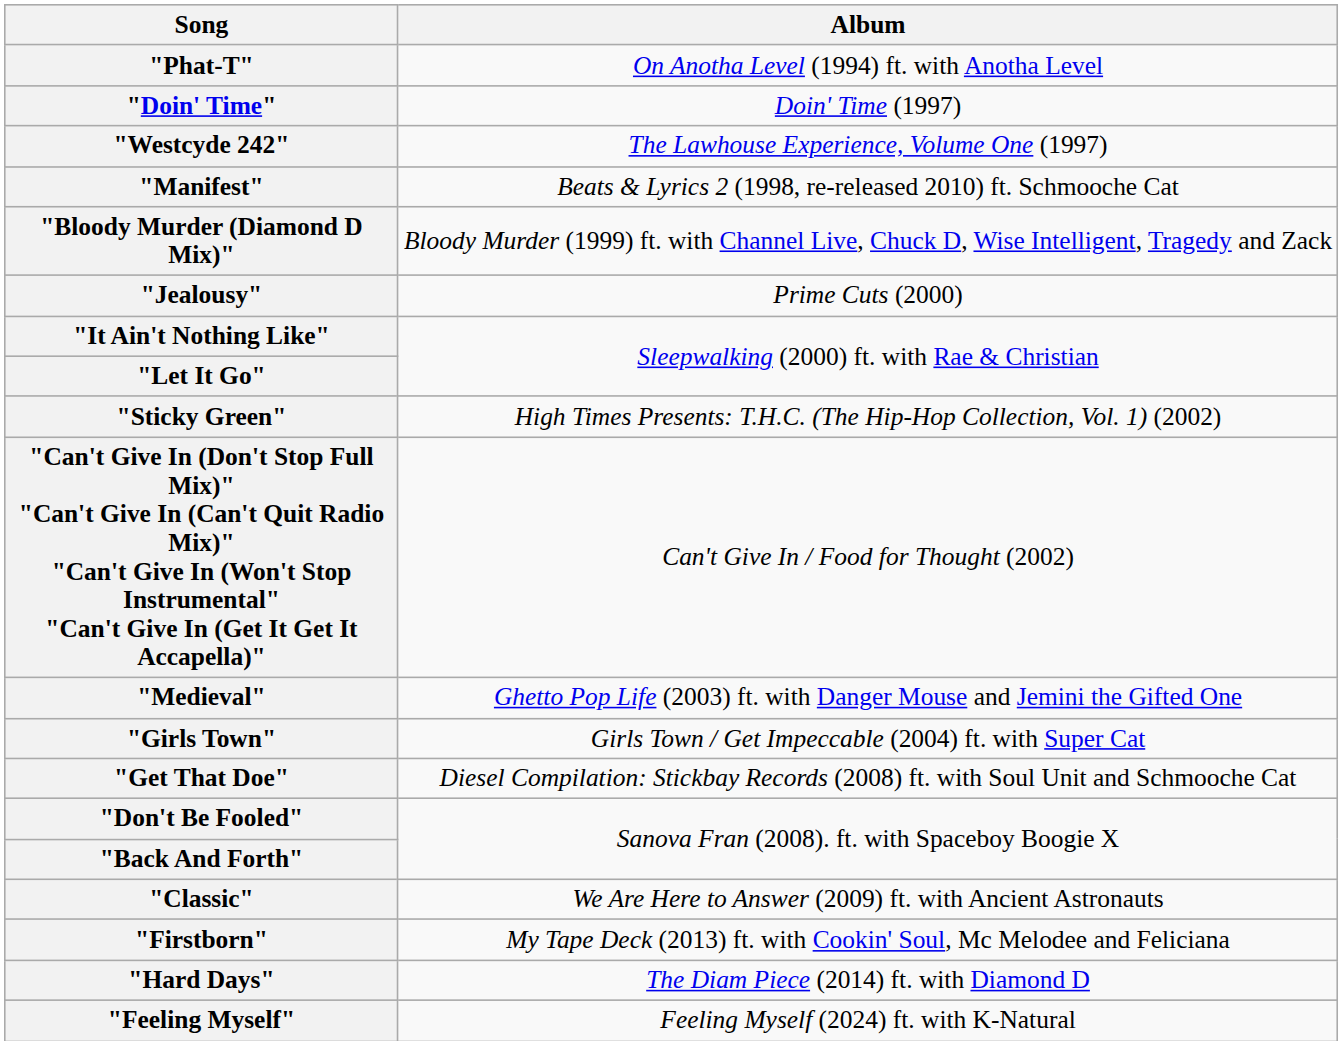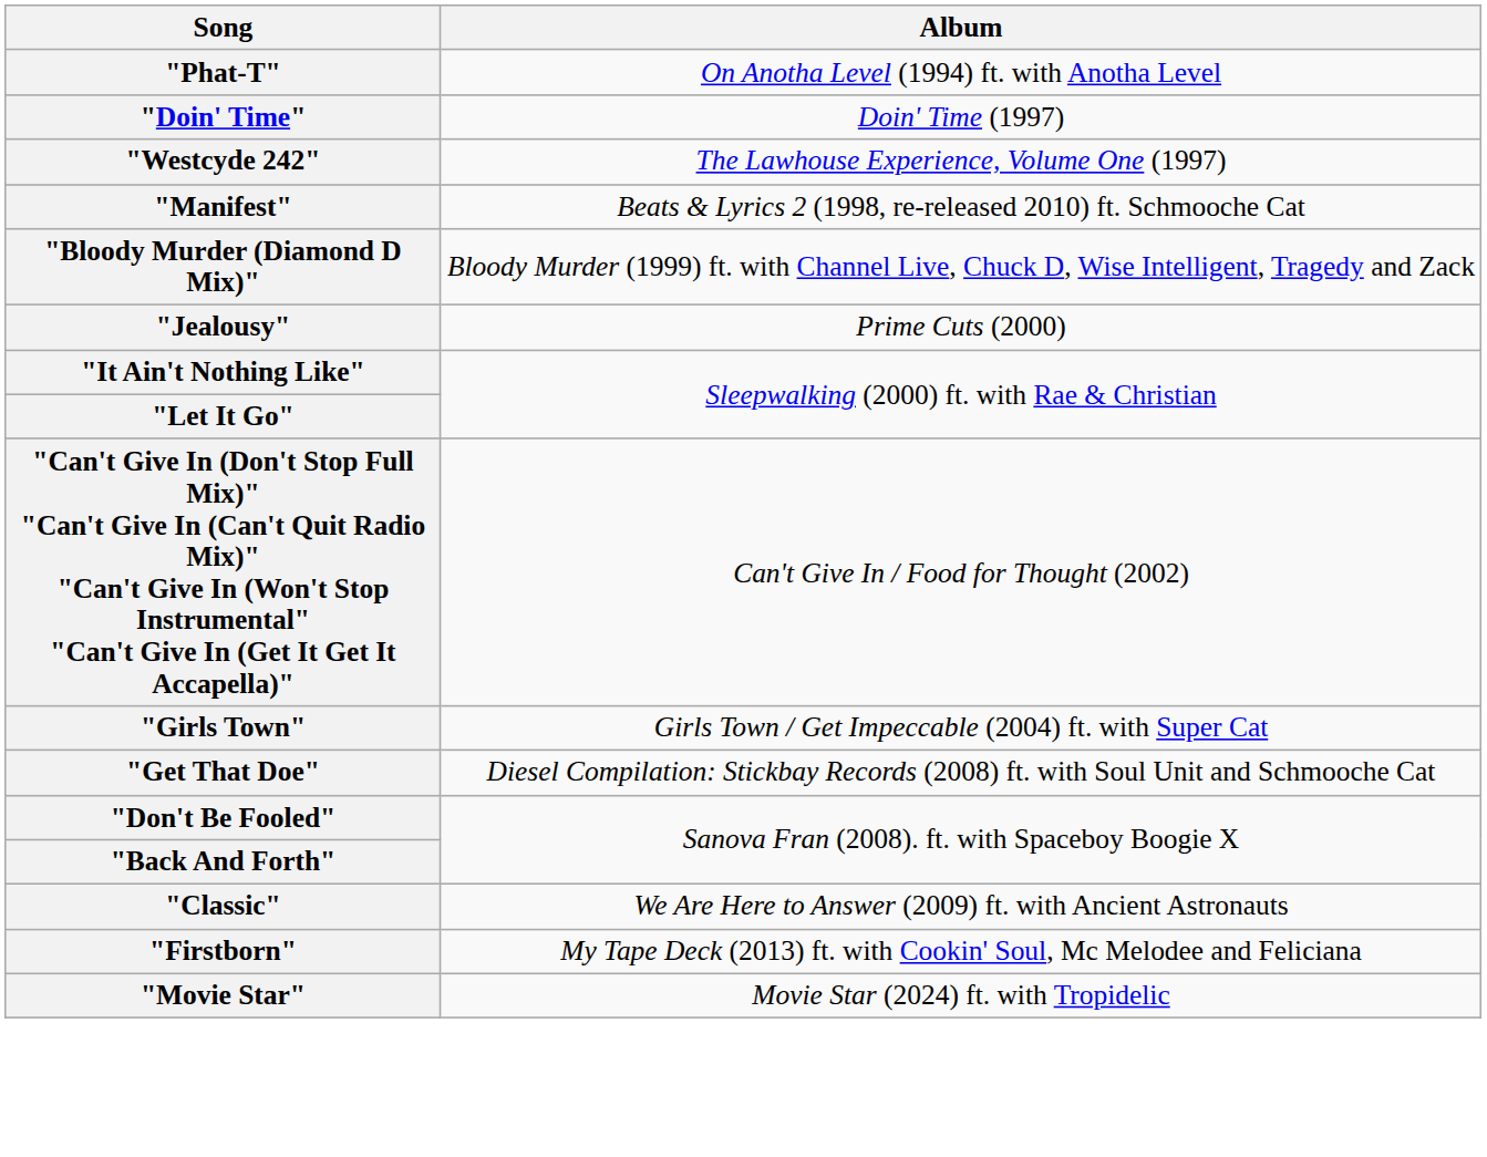 <table class="wikitable plainrowheaders" style="text-align:center;">
 <tr>
 <th scope="col" style="width:15em;">Song</th>
 <th scope="col">Album</th>
 </tr>
 <tr>
 <th>"Phat-T"</th>
 <td><em><a href='#'>On Anotha Level</a></em> (1994) ft. with <a href='#'>Anotha Level</a></td>
 </tr>
 <tr>
 <th scope="row">"<a href='#'>Doin' Time</a>"</th>
 <td><em><a href='#'>Doin' Time</a></em> (1997)</td>
 </tr>
 <tr>
 <th scope="row">"Westcyde 242"</th>
 <td><em><a href='#'>The Lawhouse Experience, Volume One</a></em> (1997)</td>
 </tr>
 <tr>
 <th>"Manifest"</th>
 <td><em>Beats & Lyrics 2</em> (1998, re-released 2010) ft. Schmooche Cat</td>
 </tr>
 <tr>
 <th>"Bloody Murder (Diamond D Mix)"</th>
 <td><em>Bloody Murder</em> (1999) ft. with <a href='#'>Channel Live</a>, <a href='#'>Chuck D</a>, <a href='#'>Wise Intelligent</a>, <a href='#'>Tragedy</a> and Zack</td>
 </tr>
 <tr>
 <th>"Jealousy"</th>
 <td><em>Prime Cuts</em> (2000)</td>
 </tr>
 <tr>
 <th>"It Ain't Nothing Like"</th>
 <td rowspan="2"><a href='#'><em>Sleepwalking</em></a> (2000) ft. with <a href='#'>Rae & Christian</a></td>
 </tr>
 <tr>
 <th>"Let It Go"</th>
 </tr>
 <tr>
-<th>"Sticky Green"</th>
-<td><em>High Times Presents: T.H.C. (The Hip-Hop Collection, Vol. 1)</em> (2002)</td>
-</tr>
-<tr>
 <th>"Can't Give In (Don't Stop Full Mix)"<br>"Can't Give In (Can't Quit Radio Mix)"<br>"Can't Give In (Won't Stop Instrumental"<br>"Can't Give In (Get It Get It Accapella)"</th>
 <td><em>Can't Give In / Food for Thought</em> (2002)</td>
-</tr>
-<tr>
-<th>"Medieval"</th>
-<td><em><a href='#'>Ghetto Pop Life</a></em> (2003) ft. with <a href='#'>Danger Mouse</a> and <a href='#'>Jemini the Gifted One</a></td>
 </tr>
 <tr>
 <th>"Girls Town"</th>
 <td><em>Girls Town / Get Impeccable</em> (2004) ft. with <a href='#'>Super Cat</a></td>
 </tr>
 <tr>
 <th>"Get That Doe"</th>
 <td><em>Diesel Compilation: Stickbay Records</em> (2008) ft. with Soul Unit and Schmooche Cat</td>
 </tr>
 <tr>
 <th>"Don't Be Fooled"</th>
 <td rowspan="2"><em>Sanova Fran</em> (2008). ft. with Spaceboy Boogie X</td>
 </tr>
 <tr>
 <th>"Back And Forth"</th>
 </tr>
 <tr>
 <th>"Classic"</th>
 <td><em>We Are Here to Answer</em> (2009) ft. with Ancient Astronauts</td>
 </tr>
 <tr>
 <th>"Firstborn"</th>
 <td><em>My Tape Deck</em> (2013) ft. with <a href='#'>Cookin' Soul</a>, Mc Melodee and Feliciana</td>
 </tr>
 <tr>
-<th>"Hard Days"</th>
-<td><em><a href='#'>The Diam Piece</a></em> (2014) ft. with <a href='#'>Diamond D</a></td>
-</tr>
-<tr>
-<th>"Feeling Myself"</th>
-<td><em>Feeling Myself</em> (2024) ft. with K-Natural</td>
+<th>"Movie Star"</th>
+<td><em>Movie Star</em> (2024) ft. with <a href='#'>Tropidelic</a></td>
 </tr>
 </table>
